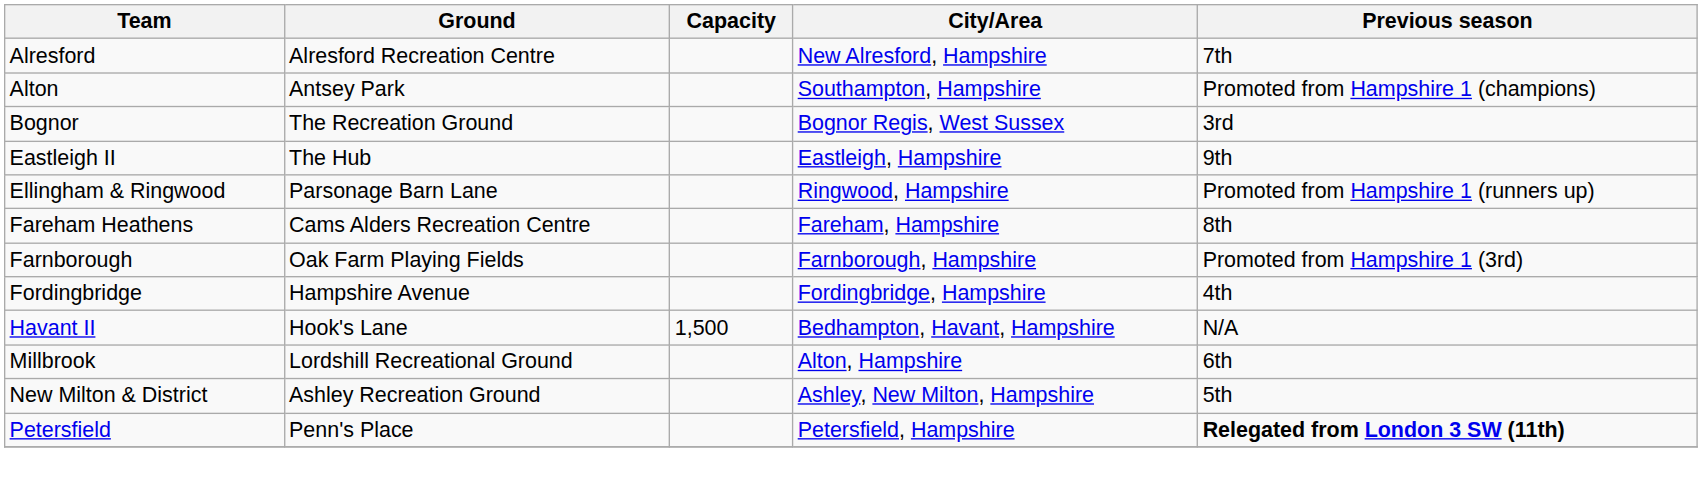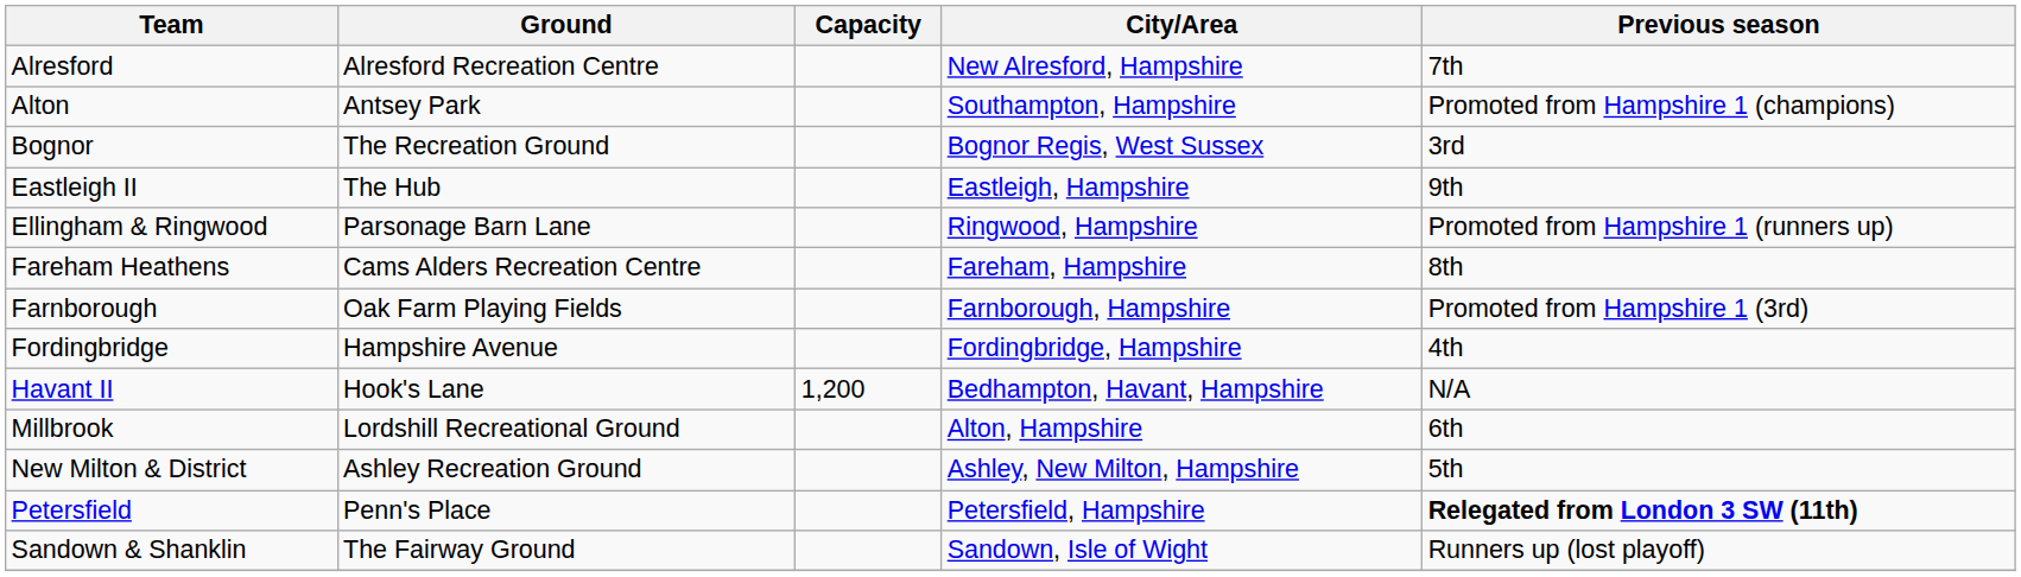 <table class="wikitable sortable" width=100%>
 <tr>
 <th>Team</th>
 <th>Ground</th>
 <th>Capacity</th>
 <th>City/Area</th>
 <th>Previous season</th>
 </tr>
 <tr>
 <td>Alresford</td>
 <td>Alresford Recreation Centre</td>
 <td></td>
 <td><a href='#'>New Alresford</a>, <a href='#'>Hampshire</a></td>
 <td>7th</td>
 </tr>
 <tr>
 <td>Alton</td>
 <td>Antsey Park</td>
 <td></td>
 <td><a href='#'>Southampton</a>, <a href='#'>Hampshire</a></td>
 <td>Promoted from <a href='#'>Hampshire 1</a> (champions)</td>
 </tr>
 <tr>
 <td>Bognor</td>
 <td>The Recreation Ground</td>
 <td></td>
 <td><a href='#'>Bognor Regis</a>, <a href='#'>West Sussex</a></td>
 <td>3rd</td>
 </tr>
 <tr>
 <td>Eastleigh II</td>
 <td>The Hub</td>
 <td></td>
 <td><a href='#'>Eastleigh</a>, <a href='#'>Hampshire</a></td>
 <td>9th</td>
 </tr>
 <tr>
 <td>Ellingham & Ringwood</td>
 <td>Parsonage Barn Lane</td>
 <td></td>
 <td><a href='#'>Ringwood</a>, <a href='#'>Hampshire</a></td>
 <td>Promoted from <a href='#'>Hampshire 1</a> (runners up)</td>
 </tr>
 <tr>
 <td>Fareham Heathens</td>
 <td>Cams Alders Recreation Centre</td>
 <td></td>
 <td><a href='#'>Fareham</a>, <a href='#'>Hampshire</a></td>
 <td>8th</td>
 </tr>
 <tr>
 <td>Farnborough</td>
 <td>Oak Farm Playing Fields</td>
 <td></td>
 <td><a href='#'>Farnborough</a>, <a href='#'>Hampshire</a></td>
 <td>Promoted from <a href='#'>Hampshire 1</a> (3rd)</td>
 </tr>
 <tr>
 <td>Fordingbridge</td>
 <td>Hampshire Avenue</td>
 <td></td>
 <td><a href='#'>Fordingbridge</a>, <a href='#'>Hampshire</a></td>
 <td>4th</td>
 </tr>
 <tr>
 <td><a href='#'>Havant II</a></td>
 <td>Hook's Lane</td>
-<td>1,500</td>
+<td>1,200</td>
 <td><a href='#'>Bedhampton</a>, <a href='#'>Havant</a>, <a href='#'>Hampshire</a></td>
 <td>N/A</td>
 </tr>
 <tr>
 <td>Millbrook</td>
 <td>Lordshill Recreational Ground</td>
 <td></td>
 <td><a href='#'>Alton</a>, <a href='#'>Hampshire</a></td>
 <td>6th</td>
 </tr>
 <tr>
 <td>New Milton & District</td>
 <td>Ashley Recreation Ground</td>
 <td></td>
 <td><a href='#'>Ashley</a>, <a href='#'>New Milton</a>, <a href='#'>Hampshire</a></td>
 <td>5th</td>
 </tr>
 <tr>
 <td><a href='#'>Petersfield</a></td>
 <td>Penn's Place</td>
 <td></td>
 <td><a href='#'>Petersfield</a>, <a href='#'>Hampshire</a></td>
 <td><strong>Relegated from <a href='#'>London 3 SW</a> (11th)</strong></td>
 </tr>
 <tr>
+<td>Sandown & Shanklin</td>
+<td>The Fairway Ground</td>
+<td></td>
+<td><a href='#'>Sandown</a>, <a href='#'>Isle of Wight</a></td>
+<td>Runners up (lost playoff)</td>
+</tr>
+<tr>
 </tr>
 </table>
